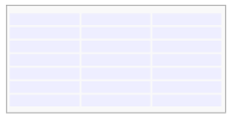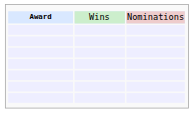 <table class="infobox" style="width: 25em; text-align: left; font-size: 70%; vertical-align: middle;">
 <tr>
 <td colspan="3" style="text-align:center;"></td>
+</tr>
+<tr bgcolor=#D9E8FF style="text-align:center;">
+<th style="vertical-align: middle;">Award</th>
+<td style="background:#cceecc; font-size:8pt;" width="60px">Wins</td>
+<td style="background:#eecccc; font-size:8pt;" width="60px">Nominations</td>
 </tr>
 <tr bgcolor=#eeeeff>
 <td align="center"><br></td>
 <td></td>
 <td></td>
 </tr>
 <tr bgcolor=#eeeeff>
 <td align="center"><br></td>
 <td></td>
 <td></td>
 </tr>
 <tr bgcolor=#eeeeff>
 <td align="center"><br></td>
 <td></td>
 <td></td>
 </tr>
 <tr bgcolor=#eeeeff>
 <td align="center"><br></td>
 <td></td>
 <td></td>
 </tr>
 <tr bgcolor=#eeeeff>
 <td align="center"><br></td>
 <td></td>
 <td></td>
 </tr>
 <tr bgcolor=#eeeeff>
 <td align="center"><br></td>
 <td></td>
 <td></td>
 </tr>
 <tr bgcolor=#eeeeff>
 <td align="center"><br></td>
 <td></td>
 <td></td>
 </tr>
 <tr>
 </tr>
 </table>
